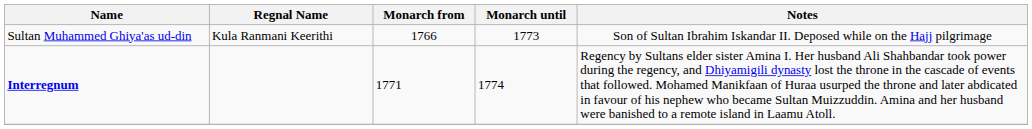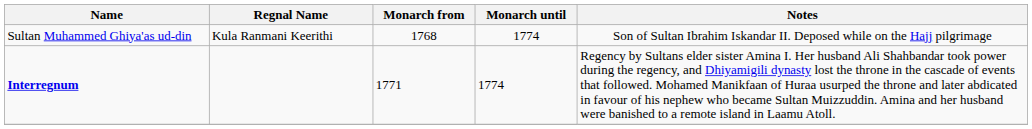 <table width=100% class="wikitable">
 <tr>
 <th width=20%>Name</th>
 <th>Regnal Name</th>
 <th width=10%>Monarch from</th>
 <th width=10%>Monarch until</th>
 <th width=44%>Notes</th>
 </tr>
 <tr>
 <td align="left">Sultan <a href='#'>Muhammed Ghiya'as ud-din</a></td>
 <td>Kula Ranmani Keerithi</td>
-<td align="center">1766</td>
-<td align="center">1773</td>
+<td align="center">1768</td>
+<td align="center">1774</td>
 <td align="center">Son of Sultan Ibrahim Iskandar II. Deposed while on the <a href='#'>Hajj</a> pilgrimage</td>
 </tr>
 <tr>
 <td><strong><a href='#'>Interregnum</a></strong></td>
 <td></td>
 <td>1771</td>
 <td>1774</td>
 <td>Regency by Sultans elder sister Amina I. Her husband Ali Shahbandar took power during the regency, and <a href='#'>Dhiyamigili dynasty</a> lost the throne in the cascade of events that followed. Mohamed Manikfaan of Huraa usurped the throne and later abdicated in favour of his nephew who became Sultan Muizzuddin. Amina and her husband were banished to a remote island in Laamu Atoll.</td>
 </tr>
 <tr>
 </tr>
 </table>
